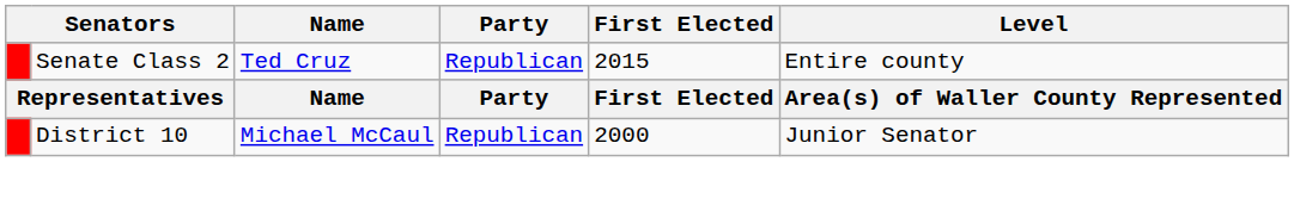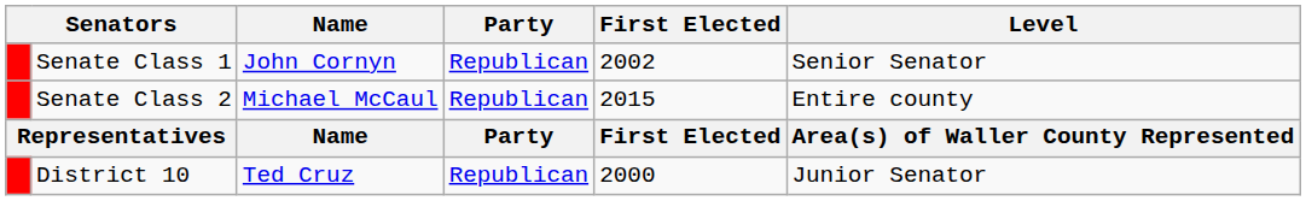 <table class="wikitable">
 <tr>
 <th colspan="2" align="center" valign="bottom"><strong>Senators</strong></th>
 <th align="center" valign="bottom"><strong>Name</strong></th>
 <th align="center" valign="bottom"><strong>Party</strong></th>
 <th align="center" valign="bottom"><strong>First Elected</strong></th>
 <th align="center" valign="bottom"><strong>Level</strong></th>
 </tr>
 <tr>
 <td bgcolor="red"> </td>
+<td>Senate Class 1</td>
+<td><a href='#'>John Cornyn</a></td>
+<td><a href='#'>Republican</a></td>
+<td>2002</td>
+<td>Senior Senator</td>
+</tr>
+<tr>
+<td bgcolor="red"> </td>
 <td>Senate Class 2</td>
-<td><a href='#'>Ted Cruz</a></td>
+<td><a href='#'>Michael McCaul</a></td>
 <td><a href='#'>Republican</a></td>
 <td>2015</td>
 <td>Entire county</td>
 </tr>
 <tr>
 <th colspan="2" align="center" valign="bottom"><strong>Representatives</strong></th>
 <th align="center" valign="bottom"><strong>Name</strong></th>
 <th align="center" valign="bottom"><strong>Party</strong></th>
 <th align="center" valign="bottom"><strong>First Elected</strong></th>
 <th align="center" valign="bottom"><strong>Area(s) of Waller County Represented</strong></th>
 </tr>
 <tr>
 <td bgcolor="red"> </td>
 <td>District 10</td>
-<td><a href='#'>Michael McCaul</a></td>
+<td><a href='#'>Ted Cruz</a></td>
 <td><a href='#'>Republican</a></td>
 <td>2000</td>
 <td>Junior Senator</td>
 </tr>
 </table>
